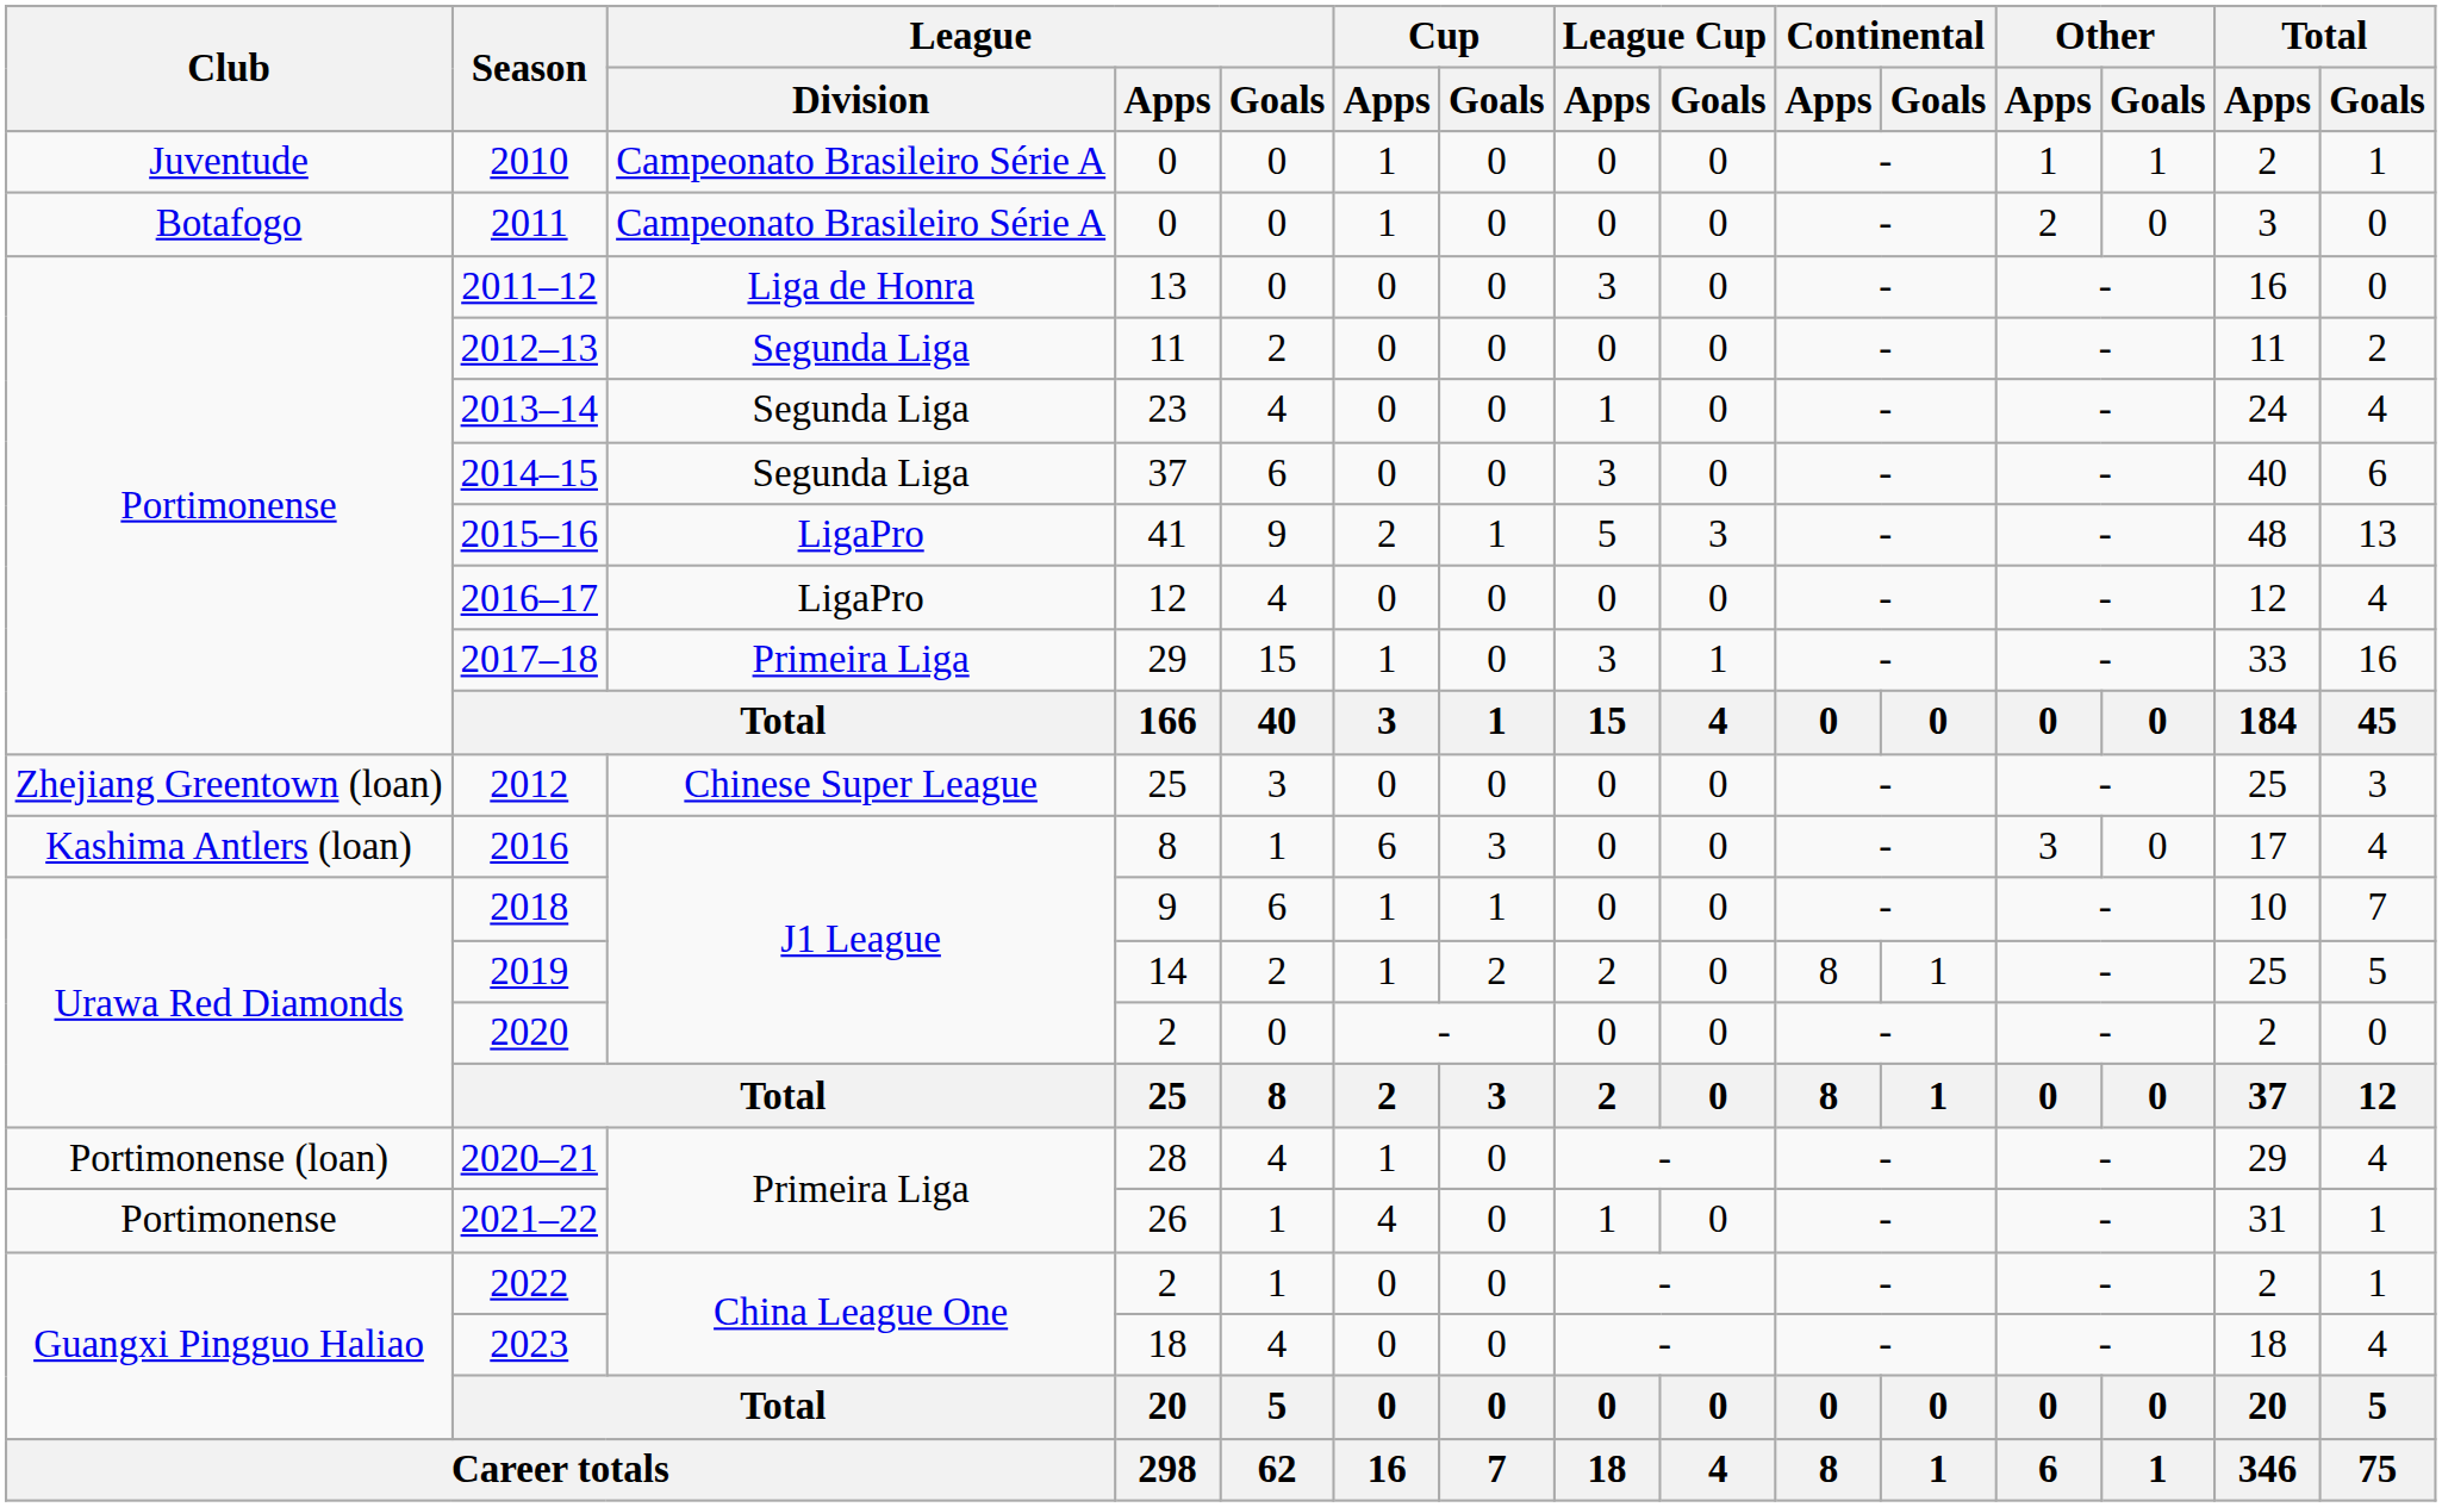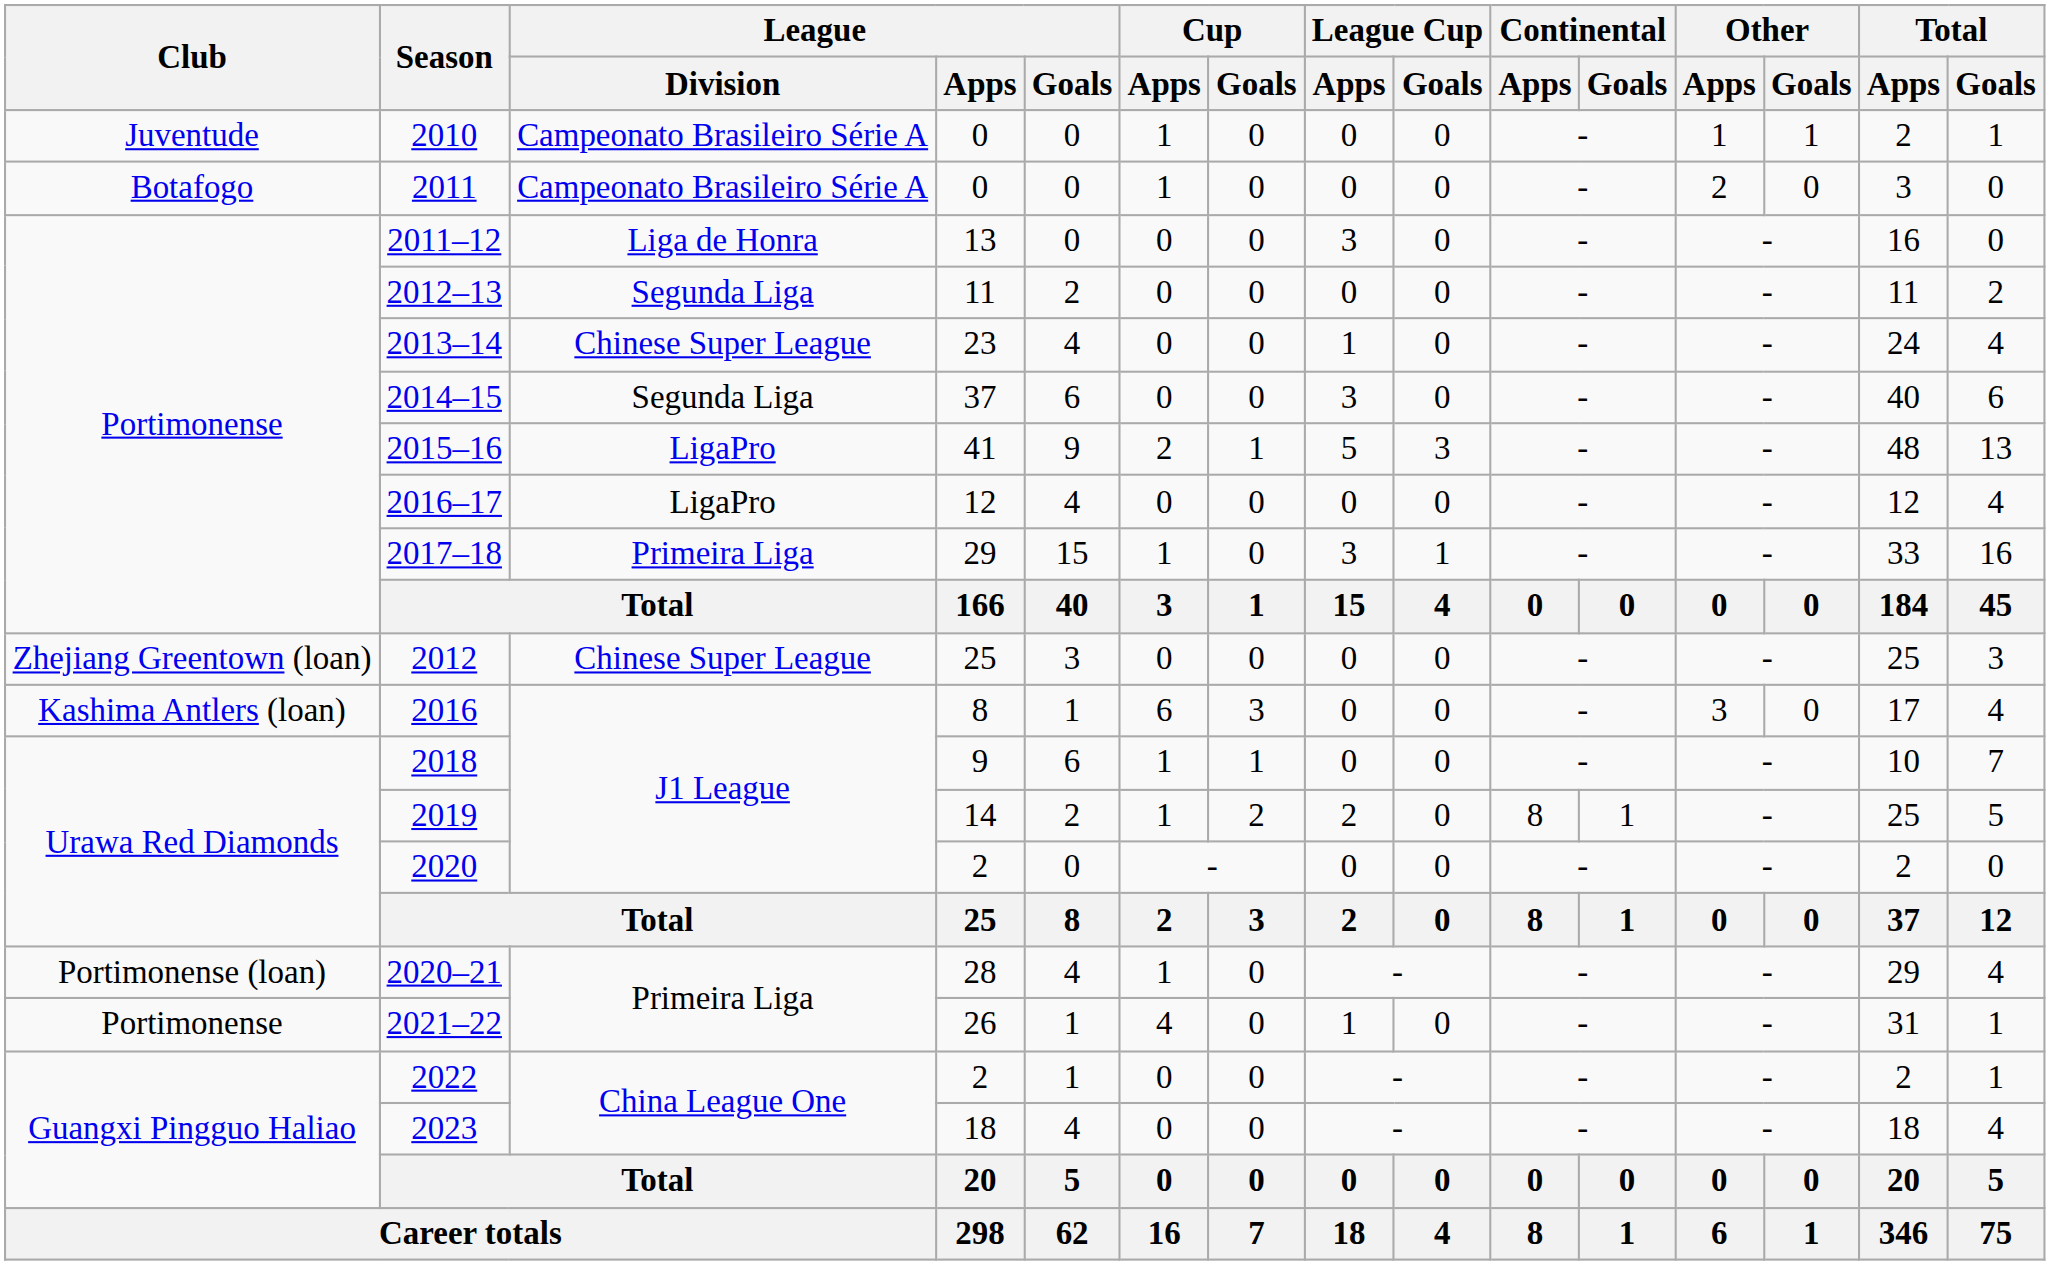 <table class="wikitable" style="text-align: center">
 <tr>
 <th rowspan="2">Club</th>
 <th rowspan="2">Season</th>
 <th colspan="3">League</th>
 <th colspan="2">Cup</th>
 <th colspan="2">League Cup</th>
 <th colspan="2">Continental</th>
 <th colspan="2">Other</th>
 <th colspan="2">Total</th>
 </tr>
 <tr>
 <th>Division</th>
 <th>Apps</th>
 <th>Goals</th>
 <th>Apps</th>
 <th>Goals</th>
 <th>Apps</th>
 <th>Goals</th>
 <th>Apps</th>
 <th>Goals</th>
 <th>Apps</th>
 <th>Goals</th>
 <th>Apps</th>
 <th>Goals</th>
 </tr>
 <tr>
 <td><a href='#'>Juventude</a></td>
 <td><a href='#'>2010</a></td>
 <td><a href='#'>Campeonato Brasileiro Série A</a></td>
 <td>0</td>
 <td>0</td>
 <td>1</td>
 <td>0</td>
 <td>0</td>
 <td>0</td>
 <td colspan="2">-</td>
 <td>1</td>
 <td>1</td>
 <td>2</td>
 <td>1</td>
 </tr>
 <tr>
 <td><a href='#'>Botafogo</a></td>
 <td><a href='#'>2011</a></td>
 <td><a href='#'>Campeonato Brasileiro Série A</a></td>
 <td>0</td>
 <td>0</td>
 <td>1</td>
 <td>0</td>
 <td>0</td>
 <td>0</td>
 <td colspan="2">-</td>
 <td>2</td>
 <td>0</td>
 <td>3</td>
 <td>0</td>
 </tr>
 <tr>
 <td rowspan="8"><a href='#'>Portimonense</a></td>
 <td><a href='#'>2011–12</a></td>
 <td><a href='#'>Liga de Honra</a></td>
 <td>13</td>
 <td>0</td>
 <td>0</td>
 <td>0</td>
 <td>3</td>
 <td>0</td>
 <td colspan="2">-</td>
 <td colspan="2">-</td>
 <td>16</td>
 <td>0</td>
 </tr>
 <tr>
 <td><a href='#'>2012–13</a></td>
 <td><a href='#'>Segunda Liga</a></td>
 <td>11</td>
 <td>2</td>
 <td>0</td>
 <td>0</td>
 <td>0</td>
 <td>0</td>
 <td colspan="2">-</td>
 <td colspan="2">-</td>
 <td>11</td>
 <td>2</td>
 </tr>
 <tr>
 <td><a href='#'>2013–14</a></td>
-<td>Segunda Liga</td>
+<td><a href='#'>Chinese Super League</a></td>
 <td>23</td>
 <td>4</td>
 <td>0</td>
 <td>0</td>
 <td>1</td>
 <td>0</td>
 <td colspan="2">-</td>
 <td colspan="2">-</td>
 <td>24</td>
 <td>4</td>
 </tr>
 <tr>
 <td><a href='#'>2014–15</a></td>
 <td>Segunda Liga</td>
 <td>37</td>
 <td>6</td>
 <td>0</td>
 <td>0</td>
 <td>3</td>
 <td>0</td>
 <td colspan="2">-</td>
 <td colspan="2">-</td>
 <td>40</td>
 <td>6</td>
 </tr>
 <tr>
 <td><a href='#'>2015–16</a></td>
 <td><a href='#'>LigaPro</a></td>
 <td>41</td>
 <td>9</td>
 <td>2</td>
 <td>1</td>
 <td>5</td>
 <td>3</td>
 <td colspan="2">-</td>
 <td colspan="2">-</td>
 <td>48</td>
 <td>13</td>
 </tr>
 <tr>
 <td><a href='#'>2016–17</a></td>
 <td>LigaPro</td>
 <td>12</td>
 <td>4</td>
 <td>0</td>
 <td>0</td>
 <td>0</td>
 <td>0</td>
 <td colspan="2">-</td>
 <td colspan="2">-</td>
 <td>12</td>
 <td>4</td>
 </tr>
 <tr>
 <td><a href='#'>2017–18</a></td>
 <td><a href='#'>Primeira Liga</a></td>
 <td>29</td>
 <td>15</td>
 <td>1</td>
 <td>0</td>
 <td>3</td>
 <td>1</td>
 <td colspan="2">-</td>
 <td colspan="2">-</td>
 <td>33</td>
 <td>16</td>
 </tr>
 <tr>
 <th colspan="2">Total</th>
 <th>166</th>
 <th>40</th>
 <th>3</th>
 <th>1</th>
 <th>15</th>
 <th>4</th>
 <th>0</th>
 <th>0</th>
 <th>0</th>
 <th>0</th>
 <th>184</th>
 <th>45</th>
 </tr>
 <tr>
 <td><a href='#'>Zhejiang Greentown</a> (loan)</td>
 <td><a href='#'>2012</a></td>
 <td><a href='#'>Chinese Super League</a></td>
 <td>25</td>
 <td>3</td>
 <td>0</td>
 <td>0</td>
 <td>0</td>
 <td>0</td>
 <td colspan="2">-</td>
 <td colspan="2">-</td>
 <td>25</td>
 <td>3</td>
 </tr>
 <tr>
 <td><a href='#'>Kashima Antlers</a> (loan)</td>
 <td><a href='#'>2016</a></td>
 <td rowspan=4><a href='#'>J1 League</a></td>
 <td>8</td>
 <td>1</td>
 <td>6</td>
 <td>3</td>
 <td>0</td>
 <td>0</td>
 <td colspan="2">-</td>
 <td>3</td>
 <td>0</td>
 <td>17</td>
 <td>4</td>
 </tr>
 <tr>
 <td rowspan=4><a href='#'>Urawa Red Diamonds</a></td>
 <td><a href='#'>2018</a></td>
 <td>9</td>
 <td>6</td>
 <td>1</td>
 <td>1</td>
 <td>0</td>
 <td>0</td>
 <td colspan="2">-</td>
 <td colspan="2">-</td>
 <td>10</td>
 <td>7</td>
 </tr>
 <tr>
 <td><a href='#'>2019</a></td>
 <td>14</td>
 <td>2</td>
 <td>1</td>
 <td>2</td>
 <td>2</td>
 <td>0</td>
 <td>8</td>
 <td>1</td>
 <td colspan="2">-</td>
 <td>25</td>
 <td>5</td>
 </tr>
 <tr>
 <td><a href='#'>2020</a></td>
 <td>2</td>
 <td>0</td>
 <td colspan="2">-</td>
 <td>0</td>
 <td>0</td>
 <td colspan="2">-</td>
 <td colspan="2">-</td>
 <td>2</td>
 <td>0</td>
 </tr>
 <tr>
 <th colspan="2">Total</th>
 <th>25</th>
 <th>8</th>
 <th>2</th>
 <th>3</th>
 <th>2</th>
 <th>0</th>
 <th>8</th>
 <th>1</th>
 <th>0</th>
 <th>0</th>
 <th>37</th>
 <th>12</th>
 </tr>
 <tr>
 <td>Portimonense (loan)</td>
 <td><a href='#'>2020–21</a></td>
 <td rowspan=2>Primeira Liga</td>
 <td>28</td>
 <td>4</td>
 <td>1</td>
 <td>0</td>
 <td colspan="2">-</td>
 <td colspan="2">-</td>
 <td colspan="2">-</td>
 <td>29</td>
 <td>4</td>
 </tr>
 <tr>
 <td>Portimonense</td>
 <td><a href='#'>2021–22</a></td>
 <td>26</td>
 <td>1</td>
 <td>4</td>
 <td>0</td>
 <td>1</td>
 <td>0</td>
 <td colspan="2">-</td>
 <td colspan="2">-</td>
 <td>31</td>
 <td>1</td>
 </tr>
 <tr>
 <td rowspan=3><a href='#'>Guangxi Pingguo Haliao</a></td>
 <td><a href='#'>2022</a></td>
 <td rowspan=2><a href='#'>China League One</a></td>
 <td>2</td>
 <td>1</td>
 <td>0</td>
 <td>0</td>
 <td colspan="2">-</td>
 <td colspan="2">-</td>
 <td colspan="2">-</td>
 <td>2</td>
 <td>1</td>
 </tr>
 <tr>
 <td><a href='#'>2023</a></td>
 <td>18</td>
 <td>4</td>
 <td>0</td>
 <td>0</td>
 <td colspan="2">-</td>
 <td colspan="2">-</td>
 <td colspan="2">-</td>
 <td>18</td>
 <td>4</td>
 </tr>
 <tr>
 <th colspan="2">Total</th>
 <th>20</th>
 <th>5</th>
 <th>0</th>
 <th>0</th>
 <th>0</th>
 <th>0</th>
 <th>0</th>
 <th>0</th>
 <th>0</th>
 <th>0</th>
 <th>20</th>
 <th>5</th>
 </tr>
 <tr>
 <th colspan="3">Career totals</th>
 <th>298</th>
 <th>62</th>
 <th>16</th>
 <th>7</th>
 <th>18</th>
 <th>4</th>
 <th>8</th>
 <th>1</th>
 <th>6</th>
 <th>1</th>
 <th>346</th>
 <th>75</th>
 </tr>
 </table>
